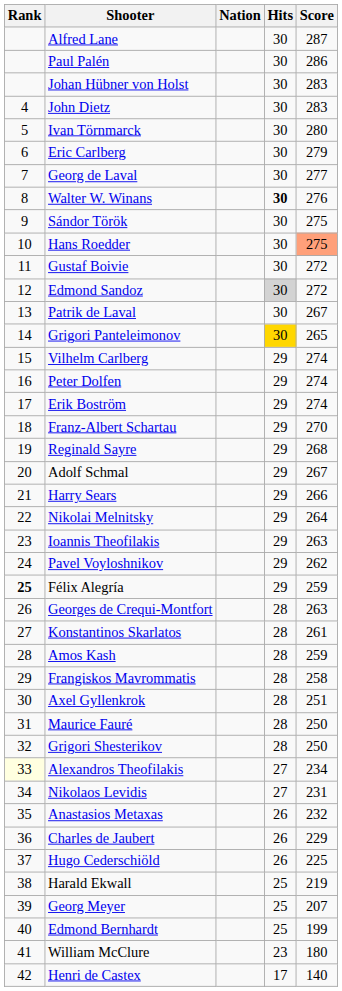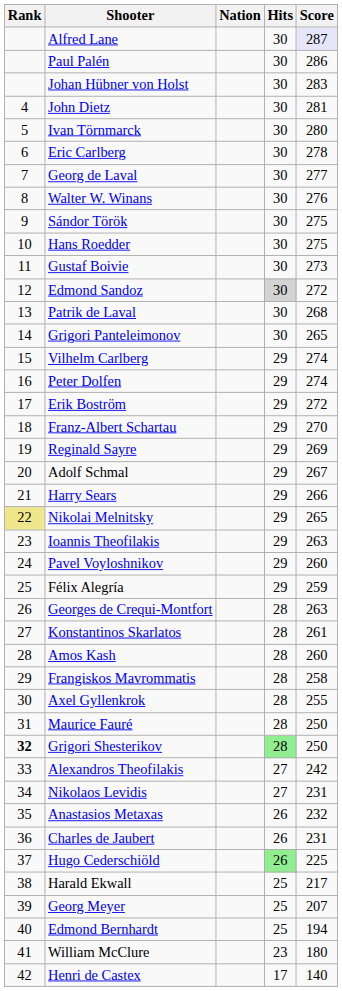 <table class="wikitable sortable" style="text-align:center">
 <tr>
 <th>Rank</th>
 <th>Shooter</th>
 <th>Nation</th>
 <th>Hits</th>
 <th>Score</th>
 </tr>
 <tr>
 <td></td>
 <td align=left><a href='#'>Alfred Lane</a></td>
 <td align=left></td>
 <td>30</td>
-<td>287</td>
+<td style="background: lavender;">287</td>
 </tr>
 <tr>
 <td></td>
 <td align=left><a href='#'>Paul Palén</a></td>
 <td align=left></td>
 <td>30</td>
 <td>286</td>
 </tr>
 <tr>
 <td></td>
 <td align=left><a href='#'>Johan Hübner von Holst</a></td>
 <td align=left></td>
 <td>30</td>
 <td>283</td>
 </tr>
 <tr>
 <td>4</td>
 <td align=left><a href='#'>John Dietz</a></td>
 <td align=left></td>
 <td>30</td>
-<td>283</td>
+<td>281</td>
 </tr>
 <tr>
 <td>5</td>
 <td align=left><a href='#'>Ivan Törnmarck</a></td>
 <td align=left></td>
 <td>30</td>
 <td>280</td>
 </tr>
 <tr>
 <td>6</td>
 <td align=left><a href='#'>Eric Carlberg</a></td>
 <td align=left></td>
 <td>30</td>
-<td>279</td>
+<td>278</td>
 </tr>
 <tr>
 <td>7</td>
 <td align=left><a href='#'>Georg de Laval</a></td>
 <td align=left></td>
 <td>30</td>
 <td>277</td>
 </tr>
 <tr>
 <td>8</td>
 <td align=left><a href='#'>Walter W. Winans</a></td>
 <td align=left></td>
-<td><strong>30</strong></td>
+<td>30</td>
 <td>276</td>
 </tr>
 <tr>
 <td>9</td>
 <td align=left><a href='#'>Sándor Török</a></td>
 <td align=left></td>
 <td>30</td>
 <td>275</td>
 </tr>
 <tr>
 <td>10</td>
 <td align=left><a href='#'>Hans Roedder</a></td>
 <td align=left></td>
 <td>30</td>
-<td style="background: lightsalmon;">275</td>
+<td>275</td>
 </tr>
 <tr>
 <td>11</td>
 <td align=left><a href='#'>Gustaf Boivie</a></td>
 <td align=left></td>
 <td>30</td>
-<td>272</td>
+<td>273</td>
 </tr>
 <tr>
 <td>12</td>
 <td align=left><a href='#'>Edmond Sandoz</a></td>
 <td align=left></td>
 <td style="background: lightgrey;">30</td>
 <td>272</td>
 </tr>
 <tr>
 <td>13</td>
 <td align=left><a href='#'>Patrik de Laval</a></td>
 <td align=left></td>
 <td>30</td>
-<td>267</td>
+<td>268</td>
 </tr>
 <tr>
 <td>14</td>
 <td align=left><a href='#'>Grigori Panteleimonov</a></td>
 <td align=left></td>
-<td style="background: gold;">30</td>
+<td>30</td>
 <td>265</td>
 </tr>
 <tr>
 <td>15</td>
 <td align=left><a href='#'>Vilhelm Carlberg</a></td>
 <td align=left></td>
 <td>29</td>
 <td>274</td>
 </tr>
 <tr>
 <td>16</td>
 <td align=left><a href='#'>Peter Dolfen</a></td>
 <td align=left></td>
 <td>29</td>
 <td>274</td>
 </tr>
 <tr>
 <td>17</td>
 <td align=left><a href='#'>Erik Boström</a></td>
 <td align=left></td>
 <td>29</td>
-<td>274</td>
+<td>272</td>
 </tr>
 <tr>
 <td>18</td>
 <td align=left><a href='#'>Franz-Albert Schartau</a></td>
 <td align=left></td>
 <td>29</td>
 <td>270</td>
 </tr>
 <tr>
 <td>19</td>
 <td align=left><a href='#'>Reginald Sayre</a></td>
 <td align=left></td>
 <td>29</td>
-<td>268</td>
+<td>269</td>
 </tr>
 <tr>
 <td>20</td>
 <td align=left>Adolf Schmal</td>
 <td align=left></td>
 <td>29</td>
 <td>267</td>
 </tr>
 <tr>
 <td>21</td>
 <td align=left><a href='#'>Harry Sears</a></td>
 <td align=left></td>
 <td>29</td>
 <td>266</td>
 </tr>
 <tr>
-<td>22</td>
+<td style="background: khaki;">22</td>
 <td align=left><a href='#'>Nikolai Melnitsky</a></td>
 <td align=left></td>
 <td>29</td>
-<td>264</td>
+<td>265</td>
 </tr>
 <tr>
 <td>23</td>
 <td align=left><a href='#'>Ioannis Theofilakis</a></td>
 <td align=left></td>
 <td>29</td>
 <td>263</td>
 </tr>
 <tr>
 <td>24</td>
 <td align=left><a href='#'>Pavel Voyloshnikov</a></td>
 <td align=left></td>
 <td>29</td>
-<td>262</td>
+<td>260</td>
 </tr>
 <tr>
-<td><strong>25</strong></td>
+<td>25</td>
 <td align=left>Félix Alegría</td>
 <td align=left></td>
 <td>29</td>
 <td>259</td>
 </tr>
 <tr>
 <td>26</td>
 <td align=left><a href='#'>Georges de Crequi-Montfort</a></td>
 <td align=left></td>
 <td>28</td>
 <td>263</td>
 </tr>
 <tr>
 <td>27</td>
 <td align=left><a href='#'>Konstantinos Skarlatos</a></td>
 <td align=left></td>
 <td>28</td>
 <td>261</td>
 </tr>
 <tr>
 <td>28</td>
 <td align=left><a href='#'>Amos Kash</a></td>
 <td align=left></td>
 <td>28</td>
-<td>259</td>
+<td>260</td>
 </tr>
 <tr>
 <td>29</td>
 <td align=left><a href='#'>Frangiskos Mavrommatis</a></td>
 <td align=left></td>
 <td>28</td>
 <td>258</td>
 </tr>
 <tr>
 <td>30</td>
 <td align=left><a href='#'>Axel Gyllenkrok</a></td>
 <td align=left></td>
 <td>28</td>
-<td>251</td>
+<td>255</td>
 </tr>
 <tr>
 <td>31</td>
 <td align=left><a href='#'>Maurice Fauré</a></td>
 <td align=left></td>
 <td>28</td>
 <td>250</td>
 </tr>
 <tr>
-<td>32</td>
+<td><strong>32</strong></td>
 <td align=left><a href='#'>Grigori Shesterikov</a></td>
 <td align=left></td>
-<td>28</td>
+<td style="background: lightgreen;">28</td>
 <td>250</td>
 </tr>
 <tr>
-<td style="background: lightyellow;">33</td>
+<td>33</td>
 <td align=left><a href='#'>Alexandros Theofilakis</a></td>
 <td align=left></td>
 <td>27</td>
-<td>234</td>
+<td>242</td>
 </tr>
 <tr>
 <td>34</td>
 <td align=left><a href='#'>Nikolaos Levidis</a></td>
 <td align=left></td>
 <td>27</td>
 <td>231</td>
 </tr>
 <tr>
 <td>35</td>
 <td align=left><a href='#'>Anastasios Metaxas</a></td>
 <td align=left></td>
 <td>26</td>
 <td>232</td>
 </tr>
 <tr>
 <td>36</td>
 <td align=left><a href='#'>Charles de Jaubert</a></td>
 <td align=left></td>
 <td>26</td>
-<td>229</td>
+<td>231</td>
 </tr>
 <tr>
 <td>37</td>
 <td align=left><a href='#'>Hugo Cederschiöld</a></td>
 <td align=left></td>
-<td>26</td>
+<td style="background: lightgreen;">26</td>
 <td>225</td>
 </tr>
 <tr>
 <td>38</td>
 <td align=left>Harald Ekwall</td>
 <td align=left></td>
 <td>25</td>
-<td>219</td>
+<td>217</td>
 </tr>
 <tr>
 <td>39</td>
 <td align=left><a href='#'>Georg Meyer</a></td>
 <td align=left></td>
 <td>25</td>
 <td>207</td>
 </tr>
 <tr>
 <td>40</td>
 <td align=left><a href='#'>Edmond Bernhardt</a></td>
 <td align=left></td>
 <td>25</td>
-<td>199</td>
+<td>194</td>
 </tr>
 <tr>
 <td>41</td>
 <td align=left>William McClure</td>
 <td align=left></td>
 <td>23</td>
 <td>180</td>
 </tr>
 <tr>
 <td>42</td>
 <td align=left><a href='#'>Henri de Castex</a></td>
 <td align=left></td>
 <td>17</td>
 <td>140</td>
 </tr>
 </table>
